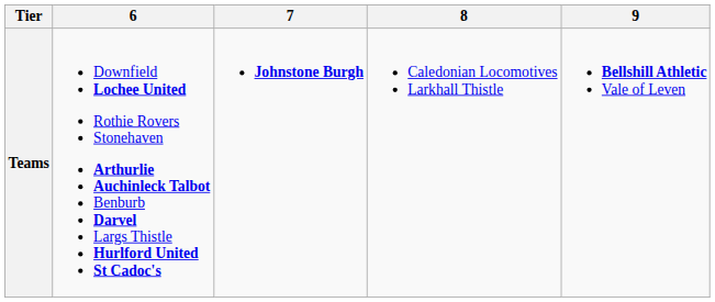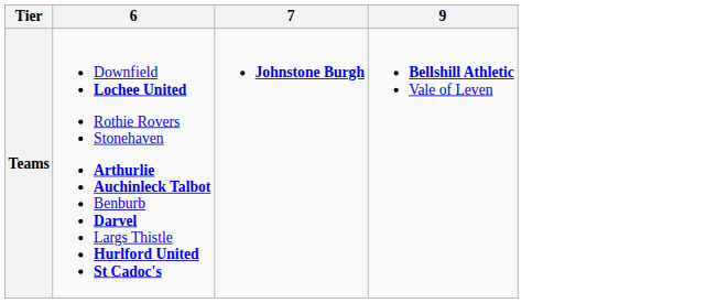 <table class="wikitable" style="text-align:left">
 <tr>
 <th>Tier</th>
 <th>6</th>
 <th>7</th>
-<th>8</th>
 <th>9</th>
 </tr>
 <tr>
 <th>Teams</th>
 <td valign="top"><br><ul><li><a href='#'>Downfield</a></li><li><strong><a href='#'>Lochee United</a></strong></li></ul><ul><li><a href='#'>Rothie Rovers</a></li><li><a href='#'>Stonehaven</a></li></ul><ul><li><strong><a href='#'>Arthurlie</a></strong></li><li><strong><a href='#'>Auchinleck Talbot</a></strong></li><li><a href='#'>Benburb</a></li><li><strong><a href='#'>Darvel</a></strong></li><li><a href='#'>Largs Thistle</a></li><li><strong><a href='#'>Hurlford United</a></strong></li><li><strong><a href='#'>St Cadoc's</a></strong></li></ul></td>
 <td valign="top"><br><ul><li><strong><a href='#'>Johnstone Burgh</a></strong></li></ul></td>
-<td valign="top"><br><ul><li><a href='#'>Caledonian Locomotives</a></li><li><a href='#'>Larkhall Thistle</a></li></ul></td>
 <td valign="top"><br><ul><li><strong><a href='#'>Bellshill Athletic</a></strong></li><li><a href='#'>Vale of Leven</a></li></ul></td>
 </tr>
 </table>
